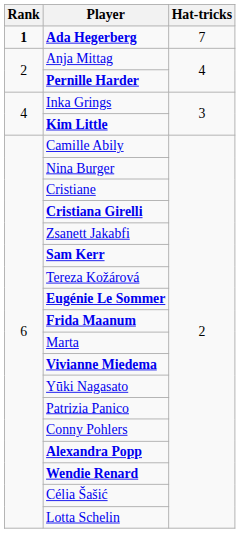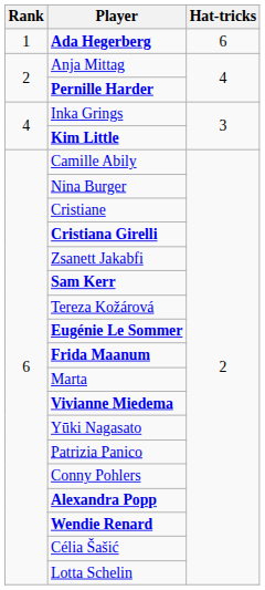 <table class="wikitable" style="text-align:center">
 <tr>
 <th>Rank</th>
 <th>Player</th>
 <th>Hat-tricks</th>
 </tr>
 <tr>
-<td><strong>1</strong></td>
+<td>1</td>
 <td align="left"> <strong><a href='#'>Ada Hegerberg</a></strong></td>
-<td>7</td>
+<td>6</td>
 </tr>
 <tr>
 <td rowspan=2>2</td>
 <td align="left"> <a href='#'>Anja Mittag</a></td>
 <td rowspan=2>4</td>
 </tr>
 <tr>
 <td align="left"> <strong><a href='#'>Pernille Harder</a></strong></td>
 </tr>
 <tr>
 <td rowspan=2>4</td>
 <td align="left"> <a href='#'>Inka Grings</a></td>
 <td rowspan=2>3</td>
 </tr>
 <tr>
 <td align="left"> <strong><a href='#'>Kim Little</a></strong></td>
 </tr>
 <tr>
 <td rowspan=18>6</td>
 <td align="left"> <a href='#'>Camille Abily</a></td>
 <td rowspan=18>2</td>
 </tr>
 <tr>
 <td align="left"> <a href='#'>Nina Burger</a></td>
 </tr>
 <tr>
 <td align="left"> <a href='#'>Cristiane</a></td>
 </tr>
 <tr>
 <td align="left"> <strong><a href='#'>Cristiana Girelli</a></strong></td>
 </tr>
 <tr>
 <td align="left"> <a href='#'>Zsanett Jakabfi</a></td>
 </tr>
 <tr>
 <td align="left"> <strong><a href='#'>Sam Kerr</a></strong></td>
 </tr>
 <tr>
 <td align="left"> <a href='#'>Tereza Kožárová</a></td>
 </tr>
 <tr>
 <td align="left"> <strong><a href='#'>Eugénie Le Sommer</a></strong></td>
 </tr>
 <tr>
 <td align="left"> <strong><a href='#'>Frida Maanum</a></strong></td>
 </tr>
 <tr>
 <td align="left"> <a href='#'>Marta</a></td>
 </tr>
 <tr>
 <td align="left"> <strong><a href='#'>Vivianne Miedema</a></strong></td>
 </tr>
 <tr>
 <td align="left"> <a href='#'>Yūki Nagasato</a></td>
 </tr>
 <tr>
 <td align="left"> <a href='#'>Patrizia Panico</a></td>
 </tr>
 <tr>
 <td align="left"> <a href='#'>Conny Pohlers</a></td>
 </tr>
 <tr>
 <td align="left"> <strong><a href='#'>Alexandra Popp</a></strong></td>
 </tr>
 <tr>
 <td align="left"> <strong><a href='#'>Wendie Renard</a></strong></td>
 </tr>
 <tr>
 <td align="left"> <a href='#'>Célia Šašić</a></td>
 </tr>
 <tr>
 <td align="left"> <a href='#'>Lotta Schelin</a></td>
 </tr>
 </table>
